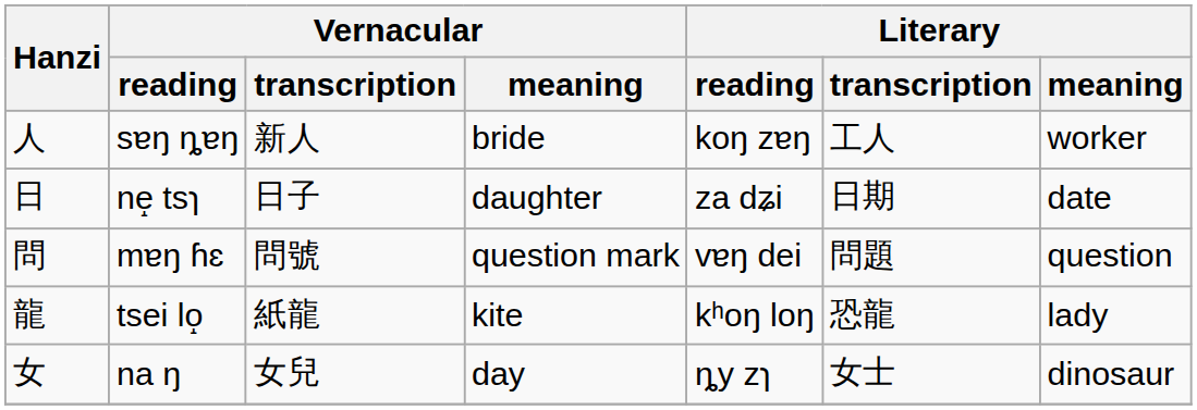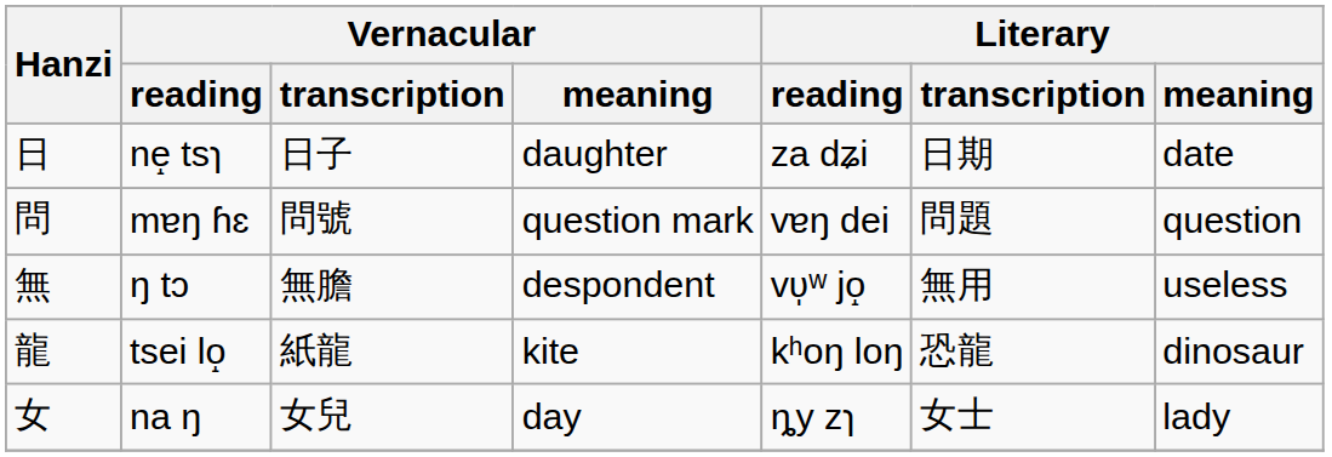 <table class="wikitable">
 <tr>
 <th rowspan=2>Hanzi</th>
 <th colspan=3>Vernacular</th>
 <th colspan=3>Literary</th>
 </tr>
 <tr>
 <th>reading</th>
 <th>transcription</th>
 <th>meaning</th>
 <th>reading</th>
 <th>transcription</th>
 <th>meaning</th>
-</tr>
-<tr>
-<td>人</td>
-<td>sɐŋ ȵɐŋ</td>
-<td>新人</td>
-<td>bride</td>
-<td>koŋ zɐŋ</td>
-<td>工人</td>
-<td>worker</td>
 </tr>
 <tr>
 <td>日</td>
 <td>ne̝ tsɿ</td>
 <td>日子</td>
 <td>daughter</td>
 <td>za dʑi</td>
 <td>日期</td>
 <td>date</td>
 </tr>
 <tr>
 <td>問</td>
 <td>mɐŋ ɦɛ</td>
 <td>問號</td>
 <td>question mark</td>
 <td>vɐŋ dei</td>
 <td>問題</td>
 <td>question</td>
 </tr>
 <tr>
+<td>無</td>
+<td>ŋ tɔ</td>
+<td>無膽</td>
+<td>despondent</td>
+<td>vʋ̩ʷ jo̝</td>
+<td>無用</td>
+<td>useless</td>
+</tr>
+<tr>
 <td>龍</td>
 <td>tsei lo̝</td>
 <td>紙龍</td>
 <td>kite</td>
 <td>kʰoŋ loŋ</td>
 <td>恐龍</td>
-<td>lady</td>
+<td>dinosaur</td>
 </tr>
 <tr>
 <td>女</td>
 <td>na ŋ</td>
 <td>女兒</td>
 <td>day</td>
 <td>ȵy zɿ</td>
 <td>女士</td>
-<td>dinosaur</td>
+<td>lady</td>
 </tr>
 <tr>
 </tr>
 </table>
